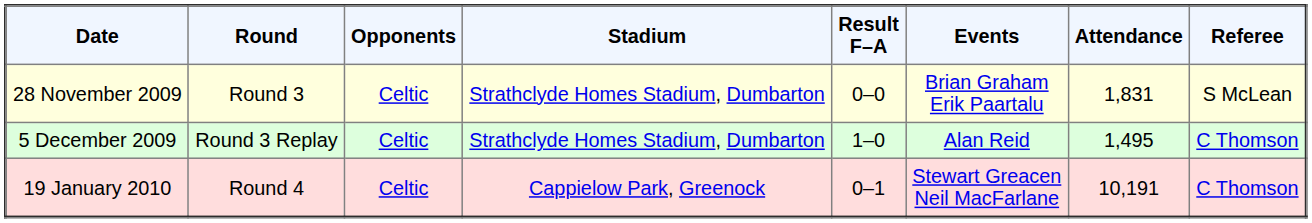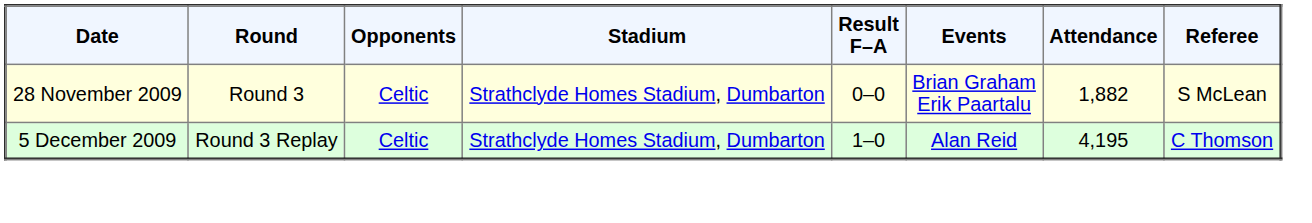 <table border="2" cellpadding="4" style="border-collapse:collapse; text-align:center; font-size:smaller;">
 <tr style="background:#f0f6ff;">
 <th><strong>Date</strong></th>
 <th><strong>Round</strong></th>
 <th><strong>Opponents</strong></th>
 <th><strong>Stadium</strong></th>
 <th><strong>Result<br>F–A</strong></th>
 <th><strong>Events</strong></th>
 <th><strong>Attendance</strong></th>
 <th><strong>Referee</strong></th>
 </tr>
 <tr bgcolor="ffffdd">
 <td>28 November 2009</td>
 <td>Round 3</td>
 <td><a href='#'>Celtic</a></td>
 <td><a href='#'>Strathclyde Homes Stadium</a>, <a href='#'>Dumbarton</a></td>
 <td>0–0</td>
 <td><a href='#'>Brian Graham</a>   <br> <a href='#'>Erik Paartalu</a> </td>
-<td>1,831</td>
+<td>1,882</td>
 <td>S McLean</td>
 </tr>
 <tr bgcolor="ddffdd">
 <td>5 December 2009</td>
 <td>Round 3 Replay</td>
 <td><a href='#'>Celtic</a></td>
 <td><a href='#'>Strathclyde Homes Stadium</a>, <a href='#'>Dumbarton</a></td>
 <td>1–0</td>
 <td><a href='#'>Alan Reid</a> </td>
-<td>1,495</td>
-<td><a href='#'>C Thomson</a></td>
-</tr>
-<tr bgcolor="ffdddd">
-<td>19 January 2010</td>
-<td>Round 4</td>
-<td><a href='#'>Celtic</a></td>
-<td><a href='#'>Cappielow Park</a>, <a href='#'>Greenock</a></td>
-<td>0–1</td>
-<td><a href='#'>Stewart Greacen</a>  <br> <a href='#'>Neil MacFarlane</a> </td>
-<td>10,191</td>
+<td>4,195</td>
 <td><a href='#'>C Thomson</a></td>
 </tr>
 </table>
